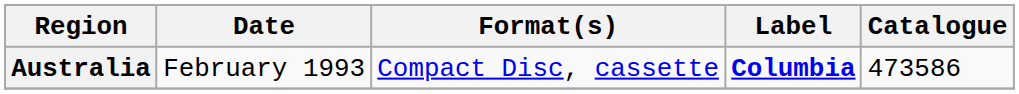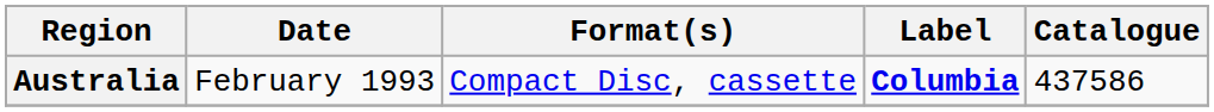 <table class="wikitable plainrowheaders">
 <tr>
 <th scope="col">Region</th>
 <th scope="col">Date</th>
 <th scope="col">Format(s)</th>
 <th scope="col">Label</th>
 <th scope="col">Catalogue</th>
 </tr>
 <tr>
 <th scope="row">Australia</th>
 <td>February 1993</td>
 <td><a href='#'>Compact Disc</a>, <a href='#'>cassette</a></td>
 <td><strong><a href='#'>Columbia</a></strong></td>
-<td>473586</td>
+<td>437586</td>
 </tr>
 <tr>
 </tr>
 </table>
